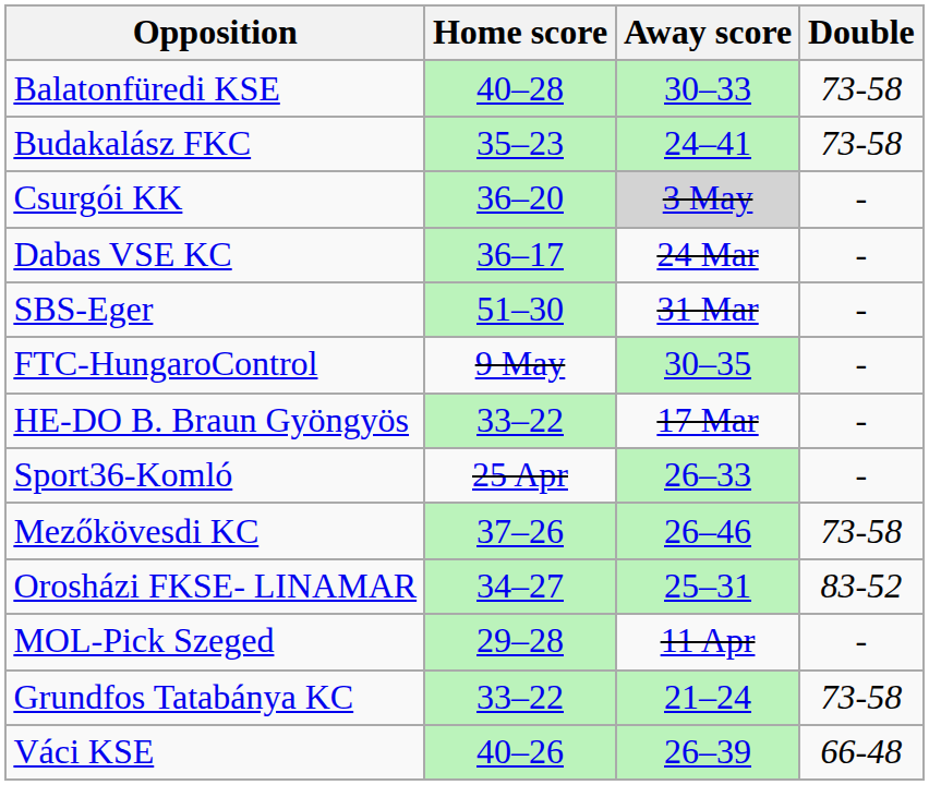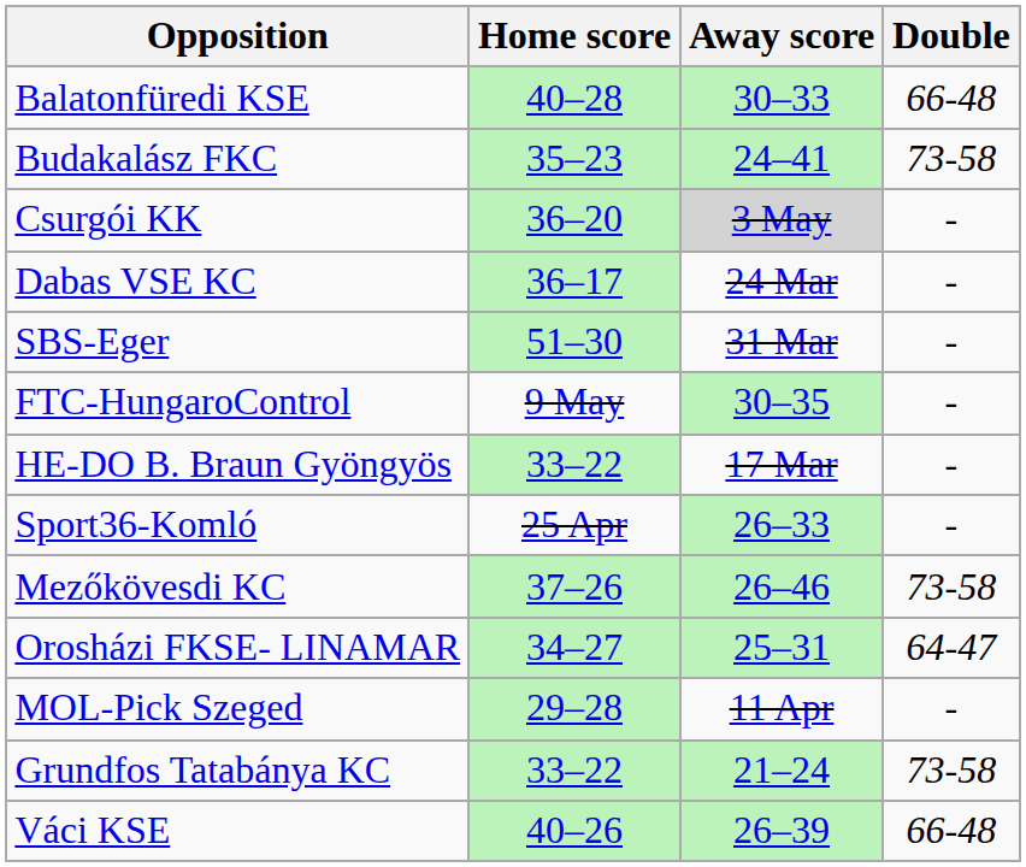 <table class="wikitable" style="text-align: center">
 <tr>
 <th>Opposition</th>
 <th>Home score</th>
 <th>Away score</th>
 <th>Double</th>
 </tr>
 <tr>
 <td align="left"><a href='#'>Balatonfüredi KSE</a></td>
 <td bgcolor=#BBF3BB><a href='#'>40–28</a></td>
 <td bgcolor=#BBF3BB><a href='#'>30–33</a></td>
-<td><em>73-58</em></td>
+<td><em>66-48</em></td>
 </tr>
 <tr>
 <td align="left"><a href='#'>Budakalász FKC</a></td>
 <td bgcolor=#BBF3BB><a href='#'>35–23</a></td>
 <td bgcolor=#BBF3BB><a href='#'>24–41</a></td>
 <td><em>73-58</em></td>
 </tr>
 <tr>
 <td align="left"><a href='#'>Csurgói KK</a></td>
 <td bgcolor=#BBF3BB><a href='#'>36–20</a></td>
 <td style="background: lightgrey;"><s><a href='#'>3 May</a></s></td>
 <td><em> -</em></td>
 </tr>
 <tr>
 <td align="left"><a href='#'>Dabas VSE KC</a></td>
 <td bgcolor=#BBF3BB><a href='#'>36–17</a></td>
 <td><s><a href='#'>24 Mar</a></s></td>
 <td><em> -</em></td>
 </tr>
 <tr>
 <td align="left"><a href='#'>SBS-Eger</a></td>
 <td bgcolor=#BBF3BB><a href='#'>51–30</a></td>
 <td><s><a href='#'>31 Mar</a></s></td>
 <td><em> -</em></td>
 </tr>
 <tr>
 <td align="left"><a href='#'>FTC-HungaroControl</a></td>
 <td><s><a href='#'>9 May</a></s></td>
 <td bgcolor=#BBF3BB><a href='#'>30–35</a></td>
 <td><em> -</em></td>
 </tr>
 <tr>
 <td align="left"><a href='#'>HE-DO B. Braun Gyöngyös</a></td>
 <td bgcolor=#BBF3BB><a href='#'>33–22</a></td>
 <td><s><a href='#'>17 Mar</a></s></td>
 <td><em> -</em></td>
 </tr>
 <tr>
 <td align="left"><a href='#'>Sport36-Komló</a></td>
 <td><s><a href='#'>25 Apr</a></s></td>
 <td bgcolor=#BBF3BB><a href='#'>26–33</a></td>
 <td><em> -</em></td>
 </tr>
 <tr>
 <td align="left"><a href='#'>Mezőkövesdi KC</a></td>
 <td bgcolor=#BBF3BB><a href='#'>37–26</a></td>
 <td bgcolor=#BBF3BB><a href='#'>26–46</a></td>
 <td><em>73-58</em></td>
 </tr>
 <tr>
 <td align="left"><a href='#'>Orosházi FKSE- LINAMAR</a></td>
 <td bgcolor=#BBF3BB><a href='#'>34–27</a></td>
 <td bgcolor=#BBF3BB><a href='#'>25–31</a></td>
-<td><em>83-52</em></td>
+<td><em>64-47</em></td>
 </tr>
 <tr>
 <td align="left"><a href='#'>MOL-Pick Szeged</a></td>
 <td bgcolor=#BBF3BB><a href='#'>29–28</a></td>
 <td><s><a href='#'>11 Apr</a></s></td>
 <td><em> -</em></td>
 </tr>
 <tr>
 <td align="left"><a href='#'>Grundfos Tatabánya KC</a></td>
 <td bgcolor=#BBF3BB><a href='#'>33–22</a></td>
 <td bgcolor=#BBF3BB><a href='#'>21–24</a></td>
 <td><em>73-58</em></td>
 </tr>
 <tr>
 <td align="left"><a href='#'>Váci KSE</a></td>
 <td bgcolor=#BBF3BB><a href='#'>40–26</a></td>
 <td bgcolor=#BBF3BB><a href='#'>26–39</a></td>
 <td><em>66-48</em></td>
 </tr>
 </table>
